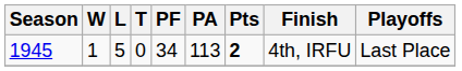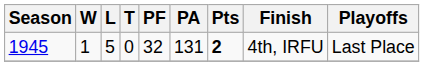 <table class="wikitable">
 <tr>
 <th>Season</th>
 <th>W</th>
 <th>L</th>
 <th>T</th>
 <th>PF</th>
 <th>PA</th>
 <th>Pts</th>
 <th>Finish</th>
 <th>Playoffs</th>
 </tr>
 <tr>
 <td><a href='#'>1945</a></td>
 <td>1</td>
 <td>5</td>
 <td>0</td>
-<td>34</td>
-<td>113</td>
+<td>32</td>
+<td>131</td>
 <td><strong>2</strong></td>
 <td>4th, IRFU</td>
 <td>Last Place</td>
 </tr>
 <tr>
 </tr>
 </table>
